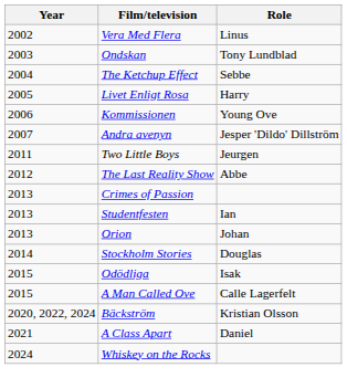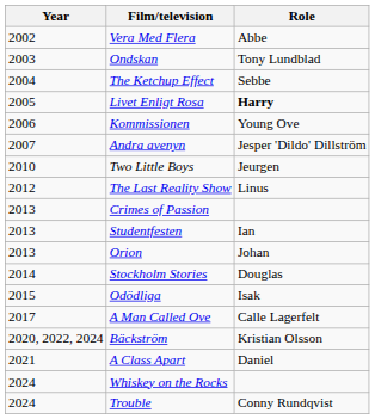 <table class="wikitable">
 <tr>
 <th>Year</th>
 <th>Film/television</th>
 <th>Role</th>
 </tr>
 <tr>
 <td>2002</td>
 <td><em><a href='#'>Vera Med Flera</a></em></td>
-<td>Linus</td>
+<td>Abbe</td>
 </tr>
 <tr>
 <td>2003</td>
 <td><em><a href='#'>Ondskan</a></em></td>
 <td>Tony Lundblad</td>
 </tr>
 <tr>
 <td>2004</td>
 <td><em><a href='#'>The Ketchup Effect</a></em></td>
 <td>Sebbe</td>
 </tr>
 <tr>
 <td>2005</td>
 <td><em><a href='#'>Livet Enligt Rosa</a></em></td>
-<td>Harry</td>
+<td><strong>Harry</strong></td>
 </tr>
 <tr>
 <td>2006</td>
 <td><em><a href='#'>Kommissionen</a></em></td>
 <td>Young Ove</td>
 </tr>
 <tr>
 <td>2007</td>
 <td><em><a href='#'>Andra avenyn</a></em></td>
 <td>Jesper 'Dildo' Dillström</td>
 </tr>
 <tr>
-<td>2011</td>
+<td>2010</td>
 <td><em>Two Little Boys</em></td>
 <td>Jeurgen</td>
 </tr>
 <tr>
 <td>2012</td>
 <td><em><a href='#'>The Last Reality Show</a></em></td>
-<td>Abbe</td>
+<td>Linus</td>
 </tr>
 <tr>
 <td>2013</td>
 <td><em><a href='#'>Crimes of Passion</a></em></td>
 <td></td>
 </tr>
 <tr>
 <td>2013</td>
 <td><em><a href='#'>Studentfesten</a></em></td>
 <td>Ian</td>
 </tr>
 <tr>
 <td>2013</td>
 <td><em><a href='#'>Orion</a></em></td>
 <td>Johan</td>
 </tr>
 <tr>
 <td>2014</td>
 <td><em><a href='#'>Stockholm Stories</a></em></td>
 <td>Douglas</td>
 </tr>
 <tr>
 <td>2015</td>
 <td><em><a href='#'>Odödliga</a></em></td>
 <td>Isak</td>
 </tr>
 <tr>
-<td>2015</td>
+<td>2017</td>
 <td><em><a href='#'>A Man Called Ove</a></em></td>
 <td>Calle Lagerfelt</td>
 </tr>
 <tr>
 <td>2020, 2022, 2024</td>
 <td><em><a href='#'>Bäckström</a></em></td>
 <td>Kristian Olsson</td>
 </tr>
 <tr>
 <td>2021</td>
 <td><em><a href='#'>A Class Apart</a></em></td>
 <td>Daniel</td>
 </tr>
 <tr>
 <td>2024</td>
 <td><em><a href='#'>Whiskey on the Rocks</a></em></td>
 <td></td>
 </tr>
+<tr>
+<td>2024</td>
+<td><em><a href='#'>Trouble</a></em></td>
+<td>Conny Rundqvist</td>
+</tr>
 </table>
